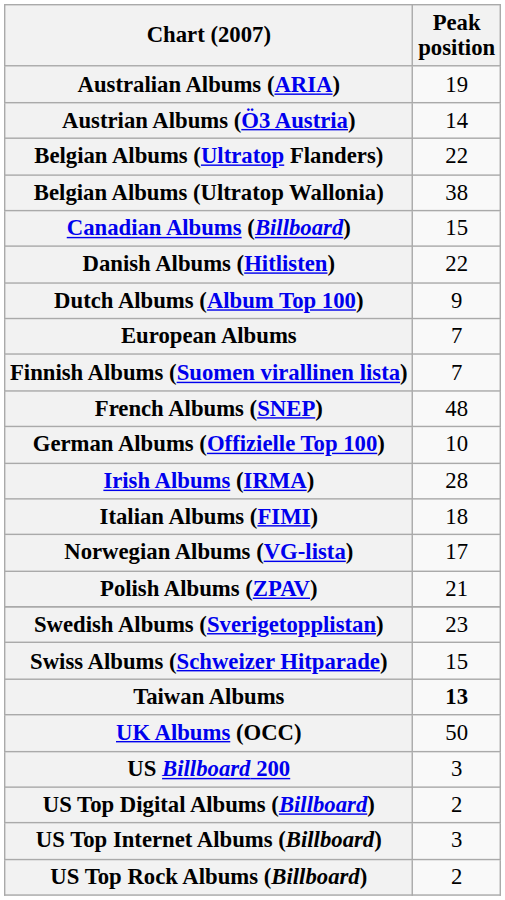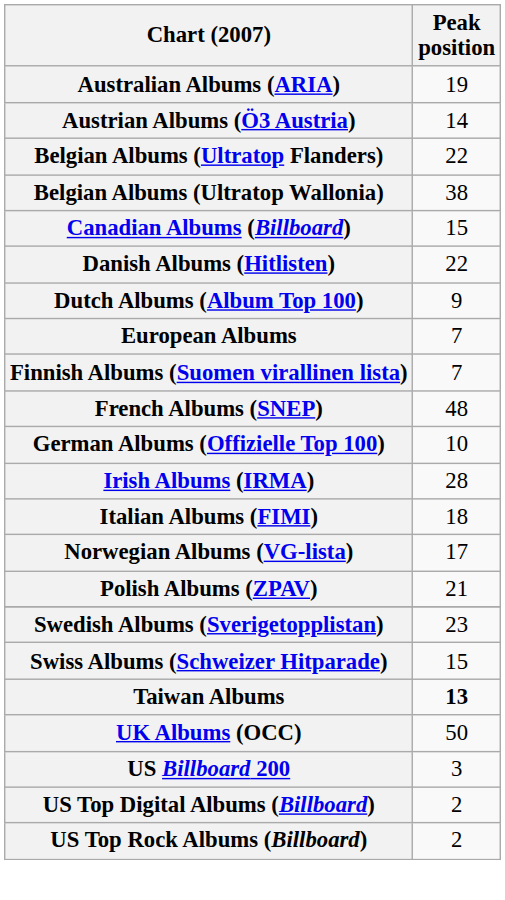 <table class="wikitable sortable plainrowheaders">
 <tr>
 <th scope="col">Chart (2007)</th>
 <th scope="col">Peak<br>position</th>
 </tr>
 <tr>
 <th scope="row">Australian Albums (<a href='#'>ARIA</a>)</th>
 <td style="text-align:center;">19</td>
 </tr>
 <tr>
 <th scope="row">Austrian Albums (<a href='#'>Ö3 Austria</a>)</th>
 <td style="text-align:center;">14</td>
 </tr>
 <tr>
 <th scope="row">Belgian Albums (<a href='#'>Ultratop</a> Flanders)</th>
 <td align="center">22</td>
 </tr>
 <tr>
 <th scope="row">Belgian Albums (Ultratop Wallonia)</th>
 <td align="center">38</td>
 </tr>
 <tr>
 <th scope="row"><a href='#'>Canadian Albums</a> (<em><a href='#'>Billboard</a></em>)</th>
 <td style="text-align:center;">15</td>
 </tr>
 <tr>
 <th scope="row">Danish Albums (<a href='#'>Hitlisten</a>)</th>
 <td style="text-align:center;">22</td>
 </tr>
 <tr>
 <th scope="row">Dutch Albums (<a href='#'>Album Top 100</a>)</th>
 <td style="text-align:center;">9</td>
 </tr>
 <tr>
 <th scope="row">European Albums</th>
 <td style="text-align:center;">7</td>
 </tr>
 <tr>
 <th scope="row">Finnish Albums (<a href='#'>Suomen virallinen lista</a>)</th>
 <td style="text-align:center;">7</td>
 </tr>
 <tr>
 <th scope="row">French Albums (<a href='#'>SNEP</a>)</th>
 <td style="text-align:center;">48</td>
 </tr>
 <tr>
 <th scope="row">German Albums (<a href='#'>Offizielle Top 100</a>)</th>
 <td style="text-align:center;">10</td>
 </tr>
 <tr>
 <th scope="row"><a href='#'>Irish Albums</a> (<a href='#'>IRMA</a>)</th>
 <td style="text-align:center;">28</td>
 </tr>
 <tr>
 <th scope="row">Italian Albums (<a href='#'>FIMI</a>)</th>
 <td style="text-align:center;">18</td>
 </tr>
 <tr>
 <th scope="row">Norwegian Albums (<a href='#'>VG-lista</a>)</th>
 <td style="text-align:center;">17</td>
 </tr>
 <tr>
 <th scope="row">Polish Albums (<a href='#'>ZPAV</a>)</th>
 <td style="text-align:center;">21</td>
 </tr>
 <tr>
 </tr>
 <tr>
 <th scope="row">Swedish Albums (<a href='#'>Sverigetopplistan</a>)</th>
 <td style="text-align:center;">23</td>
 </tr>
 <tr>
 <th scope="row">Swiss Albums (<a href='#'>Schweizer Hitparade</a>)</th>
 <td style="text-align:center;">15</td>
 </tr>
 <tr>
 <th scope="row">Taiwan Albums</th>
 <td style="text-align:center;"><strong>13</strong></td>
 </tr>
 <tr>
 <th scope="row"><a href='#'>UK Albums</a> (OCC)</th>
 <td style="text-align:center;">50</td>
 </tr>
 <tr>
 <th scope="row">US <a href='#'><em>Billboard</em> 200</a></th>
 <td style="text-align:center;">3</td>
 </tr>
 <tr>
 <th scope="row">US Top Digital Albums (<em><a href='#'>Billboard</a></em>)</th>
 <td style="text-align:center;">2</td>
 </tr>
 <tr>
-<th scope="row">US Top Internet Albums (<em>Billboard</em>)</th>
-<td style="text-align:center;">3</td>
-</tr>
-<tr>
 <th scope="row">US Top  Rock Albums (<em>Billboard</em>)</th>
 <td style="text-align:center;">2</td>
 </tr>
 </table>
